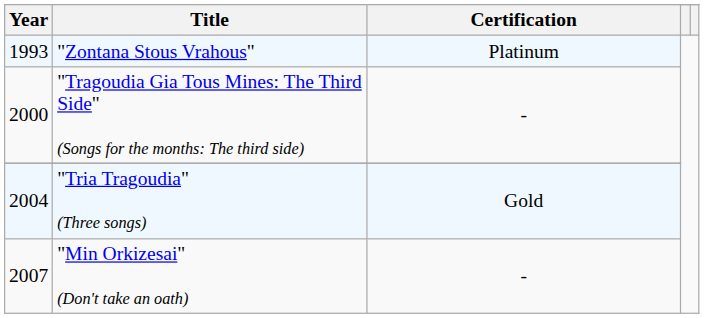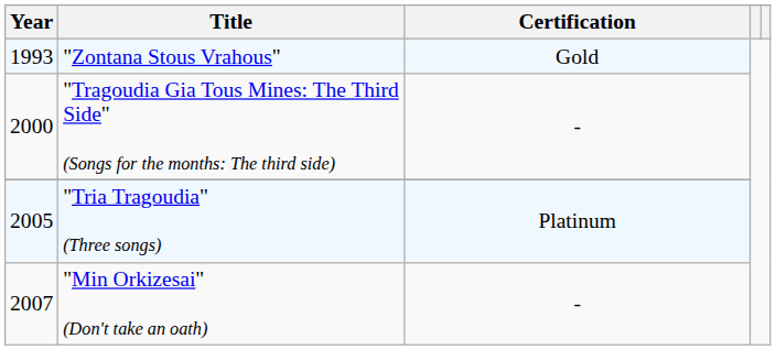 <table class="wikitable"|width=100%>
 <tr bgcolor="#CCCCCC">
 <th width="20" rowspan="2">Year</th>
 <th width="250" rowspan="2">Title</th>
 <th width="250" rowspan="2">Certification</th>
 </tr>
 <tr>
 <th></th>
 <th></th>
 </tr>
 <tr bgcolor="#F0F8FF">
 <td>1993</td>
 <td>"<a href='#'>Zontana Stous Vrahous</a>" <br></td>
-<td align="center">Platinum</td>
+<td align="center">Gold</td>
 </tr>
 <tr>
 <td>2000</td>
 <td>"<a href='#'>Tragoudia Gia Tous Mines: The Third Side</a>"  <br><br><em><small>(Songs for the months: The third side)</small></em></td>
 <td align="center">-</td>
 </tr>
 <tr>
 </tr>
 <tr bgcolor="#F0F8FF">
-<td>2004</td>
+<td>2005</td>
 <td>"<a href='#'>Tria Tragoudia</a>"  <br><br><em><small>(Three songs)</small></em></td>
-<td align="center">Gold</td>
+<td align="center">Platinum</td>
 </tr>
 <tr>
 <td>2007</td>
 <td>"<a href='#'>Min Orkizesai</a>"  <br><br><em><small>(Don't take an oath)</small></em></td>
 <td align="center">-</td>
 </tr>
 </table>
